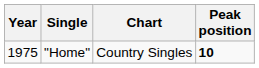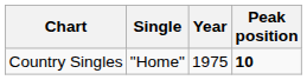 <table class="wikitable">
 <tr>
+<th>Chart</th>
+<th>Single</th>
 <th>Year</th>
-<th>Single</th>
-<th>Chart</th>
 <th>Peak<br>position</th>
 </tr>
 <tr>
+<td>Country Singles</td>
+<td>"Home"</td>
 <td>1975</td>
-<td>"Home"</td>
-<td>Country Singles</td>
 <td><strong>10</strong></td>
 </tr>
 </table>
